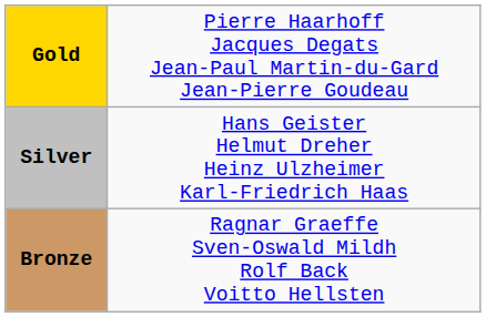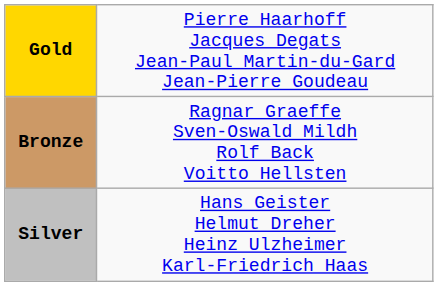 <table class="wikitable" style="text-align:center; " width="35%">
 <tr>
 <td bgcolor="gold"><strong>Gold</strong></td>
 <td><a href='#'>Pierre Haarhoff</a><br><a href='#'>Jacques Degats</a><br><a href='#'>Jean-Paul Martin-du-Gard</a><br><a href='#'>Jean-Pierre Goudeau</a><br><small><em></em></small></td>
 </tr>
 <tr>
+<td bgcolor="CC9966"><strong>Bronze</strong></td>
+<td><a href='#'>Ragnar Graeffe</a><br><a href='#'>Sven-Oswald Mildh</a><br><a href='#'>Rolf Back</a><br><a href='#'>Voitto Hellsten</a><br><small><em></em></small></td>
+</tr>
+<tr>
 <td bgcolor="silver"><strong>Silver</strong></td>
 <td><a href='#'>Hans Geister</a><br><a href='#'>Helmut Dreher</a><br><a href='#'>Heinz Ulzheimer</a><br><a href='#'>Karl-Friedrich Haas</a><br><small><em></em></small></td>
 </tr>
-<tr>
-<td bgcolor="CC9966"><strong>Bronze</strong></td>
-<td><a href='#'>Ragnar Graeffe</a><br><a href='#'>Sven-Oswald Mildh</a><br><a href='#'>Rolf Back</a><br><a href='#'>Voitto Hellsten</a><br><small><em></em></small></td>
-</tr>
 </table>
